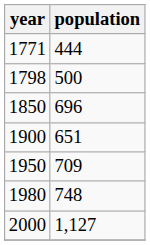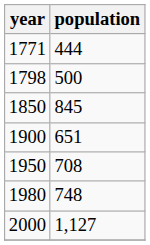 <table class="wikitable">
 <tr>
 <th>year</th>
 <th>population</th>
 </tr>
 <tr>
 <td>1771</td>
 <td>444</td>
 </tr>
 <tr>
 <td>1798</td>
 <td>500</td>
 </tr>
 <tr>
 <td>1850</td>
-<td>696</td>
+<td>845</td>
 </tr>
 <tr>
 <td>1900</td>
 <td>651</td>
 </tr>
 <tr>
 <td>1950</td>
-<td>709</td>
+<td>708</td>
 </tr>
 <tr>
 <td>1980</td>
 <td>748</td>
 </tr>
 <tr>
 <td>2000</td>
 <td>1,127</td>
 </tr>
 <tr>
 </tr>
 </table>
